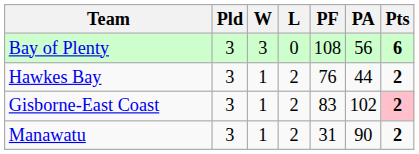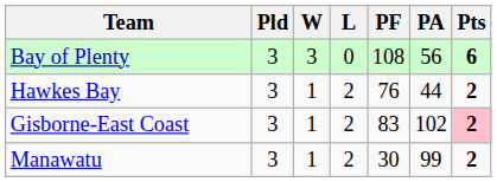 <table class="wikitable" style="text-align:center;">
 <tr>
 <th width=175>Team</th>
 <th width=20 abbr="Played">Pld</th>
 <th width=20 abbr="Won">W</th>
 <th width=20 abbr="Lost">L</th>
 <th width=20 abbr="Points for">PF</th>
 <th width=20 abbr="Points against">PA</th>
 <th width=20 abbr="Points">Pts</th>
 </tr>
 <tr style="background: #ccffcc;">
 <td style="text-align:left;"><a href='#'>Bay of Plenty</a></td>
 <td>3</td>
 <td>3</td>
 <td>0</td>
 <td>108</td>
 <td>56</td>
 <td><strong>6</strong></td>
 </tr>
 <tr>
 <td style="text-align:left;"><a href='#'>Hawkes Bay</a></td>
 <td>3</td>
 <td>1</td>
 <td>2</td>
 <td>76</td>
 <td>44</td>
 <td><strong>2</strong></td>
 </tr>
 <tr>
 <td style="text-align:left;"><a href='#'>Gisborne-East Coast</a></td>
 <td>3</td>
 <td>1</td>
 <td>2</td>
 <td>83</td>
 <td>102</td>
 <td style="background: pink;"><strong>2</strong></td>
 </tr>
 <tr>
 <td style="text-align:left;"><a href='#'>Manawatu</a></td>
 <td>3</td>
 <td>1</td>
 <td>2</td>
-<td>31</td>
-<td>90</td>
+<td>30</td>
+<td>99</td>
 <td><strong>2</strong></td>
 </tr>
 </table>
